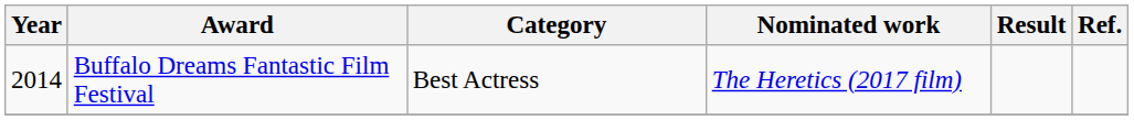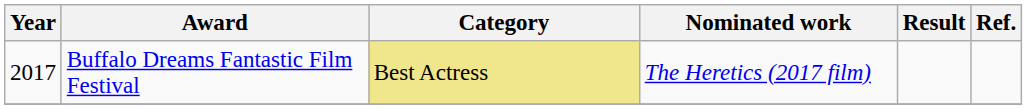 <table width="80%" class="wikitable">
 <tr>
 <th width="10">Year</th>
 <th width="280">Award</th>
 <th width="240">Category</th>
 <th width="220">Nominated work</th>
 <th width="30">Result</th>
 <th width="10">Ref.</th>
 </tr>
 <tr>
-<td>2014</td>
+<td>2017</td>
 <td><a href='#'>Buffalo Dreams Fantastic Film Festival</a></td>
-<td>Best Actress</td>
+<td style="background: khaki;">Best Actress</td>
 <td><em><a href='#'>The Heretics (2017 film)</a></em></td>
 <td></td>
 <td></td>
 </tr>
 <tr>
 </tr>
 </table>
